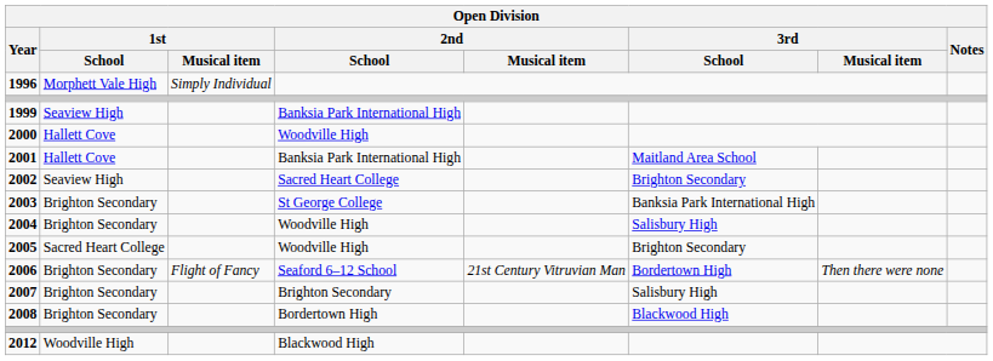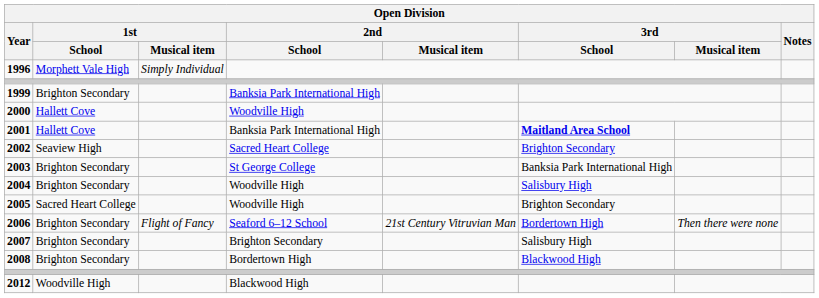 <table class="wikitable sortable">
 <tr>
 <th colspan=8>Open Division</th>
 </tr>
 <tr>
 <th rowspan=2>Year</th>
 <th colspan=2>1st</th>
 <th colspan=2>2nd</th>
 <th colspan=2>3rd</th>
 <th rowspan=2>Notes</th>
 </tr>
 <tr>
 <th>School</th>
 <th>Musical item</th>
 <th>School</th>
 <th>Musical item</th>
 <th>School</th>
 <th>Musical item</th>
 </tr>
 <tr>
 <td><strong>1996</strong></td>
 <td><a href='#'>Morphett Vale High</a></td>
 <td><em>Simply Individual</em></td>
 <td colspan=4></td>
 <td></td>
 </tr>
 <tr>
 <th colspan=8 style="background: #cccccc;"></th>
 </tr>
 <tr>
 <td><strong>1999</strong></td>
-<td><a href='#'>Seaview High</a></td>
+<td>Brighton Secondary</td>
 <td></td>
 <td><a href='#'>Banksia Park International High</a></td>
 <td></td>
 <td colspan=2></td>
 <td></td>
 </tr>
 <tr>
 <td><strong>2000</strong></td>
 <td><a href='#'>Hallett Cove</a></td>
 <td></td>
 <td><a href='#'>Woodville High</a></td>
 <td></td>
 <td colspan=2></td>
 <td></td>
 </tr>
 <tr>
 <td><strong>2001</strong></td>
 <td><a href='#'>Hallett Cove</a></td>
 <td></td>
 <td>Banksia Park International High</td>
 <td></td>
-<td><a href='#'>Maitland Area School</a></td>
+<td><strong><a href='#'>Maitland Area School</a></strong></td>
 <td></td>
 <td></td>
 </tr>
 <tr>
 <td><strong>2002</strong></td>
 <td>Seaview High</td>
 <td></td>
 <td><a href='#'>Sacred Heart College</a></td>
 <td></td>
 <td><a href='#'>Brighton Secondary</a></td>
 <td></td>
 <td></td>
 </tr>
 <tr>
 <td><strong>2003</strong></td>
 <td>Brighton Secondary</td>
 <td></td>
 <td><a href='#'>St George College</a></td>
 <td></td>
 <td>Banksia Park International High</td>
 <td></td>
 <td></td>
 </tr>
 <tr>
 <td><strong>2004</strong></td>
 <td>Brighton Secondary</td>
 <td></td>
 <td>Woodville High</td>
 <td></td>
 <td><a href='#'>Salisbury High</a></td>
 <td></td>
 <td></td>
 </tr>
 <tr>
 <td><strong>2005</strong></td>
 <td>Sacred Heart College</td>
 <td></td>
 <td>Woodville High</td>
 <td></td>
 <td>Brighton Secondary</td>
 <td></td>
 <td></td>
 </tr>
 <tr>
 <td><strong>2006</strong></td>
 <td>Brighton Secondary</td>
 <td><em>Flight of Fancy</em></td>
 <td><a href='#'>Seaford 6–12 School</a></td>
 <td><em>21st Century Vitruvian Man</em></td>
 <td><a href='#'>Bordertown High</a></td>
 <td><em>Then there were none</em></td>
 <td></td>
 </tr>
 <tr>
 <td><strong>2007</strong></td>
 <td>Brighton Secondary</td>
 <td></td>
 <td>Brighton Secondary</td>
 <td></td>
 <td>Salisbury High</td>
 <td></td>
 <td></td>
 </tr>
 <tr>
 <td><strong>2008</strong></td>
 <td>Brighton Secondary</td>
 <td></td>
 <td>Bordertown High</td>
 <td></td>
 <td><a href='#'>Blackwood High</a></td>
 <td></td>
 <td></td>
 </tr>
 <tr>
 <th colspan=8 style="background: #cccccc;"></th>
 </tr>
 <tr>
 <td><strong>2012</strong></td>
 <td>Woodville High</td>
 <td></td>
 <td>Blackwood High</td>
 <td></td>
 <td></td>
 </tr>
 </table>
